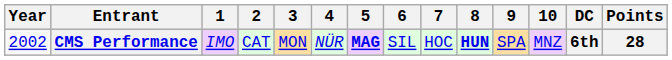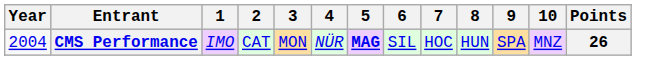 <table class="wikitable" style="text-align:center; font-size:85%">
 <tr>
 <th>Year</th>
 <th>Entrant</th>
 <th>1</th>
 <th>2</th>
 <th>3</th>
 <th>4</th>
 <th>5</th>
 <th>6</th>
 <th>7</th>
 <th>8</th>
 <th>9</th>
 <th>10</th>
-<th>DC</th>
 <th>Points</th>
 </tr>
 <tr>
-<td><a href='#'>2002</a></td>
+<td><a href='#'>2004</a></td>
 <th nowrap><a href='#'>CMS Performance</a></th>
 <td style="background:#EFCFFF;"><em><a href='#'>IMO</a></em><br></td>
 <td style="background:#DFFFDF;"><a href='#'>CAT</a><br></td>
 <td style="background:#FFDF9F;"><a href='#'>MON</a><br></td>
 <td style="background:#DFFFDF;"><em><a href='#'>NÜR</a></em><br></td>
 <td style="background:#EFCFFF;"><strong><a href='#'>MAG</a><br></strong></td>
 <td style="background:#DFFFDF;"><a href='#'>SIL</a><br></td>
 <td style="background:#DFFFDF;"><a href='#'>HOC</a><br></td>
-<td style="background:#DFFFDF;"><strong><a href='#'>HUN</a><br></strong></td>
+<td style="background:#DFFFDF;"><a href='#'>HUN</a><br></td>
 <td style="background:#FFDF9F;"><a href='#'>SPA</a><br></td>
 <td style="background:#EFCFFF;"><a href='#'>MNZ</a><br></td>
-<th>6th</th>
-<th>28</th>
+<th>26</th>
 </tr>
 </table>
